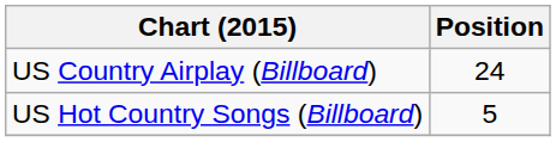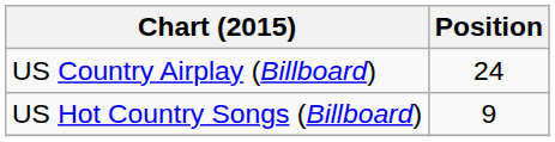 <table class="wikitable sortable">
 <tr>
 <th scope="col">Chart (2015)</th>
 <th scope="col">Position</th>
 </tr>
 <tr>
 <td>US <a href='#'>Country Airplay</a> (<em><a href='#'>Billboard</a></em>)</td>
 <td align="center">24</td>
 </tr>
 <tr>
 <td>US <a href='#'>Hot Country Songs</a> (<em><a href='#'>Billboard</a></em>)</td>
-<td align="center">5</td>
+<td align="center">9</td>
 </tr>
 <tr>
 </tr>
 </table>
